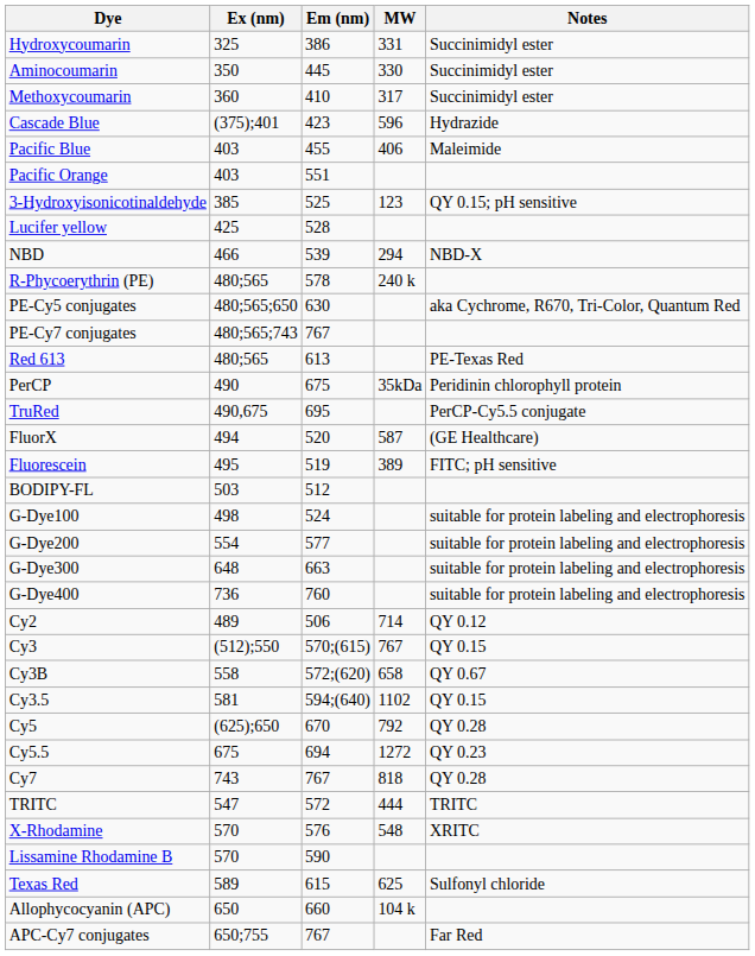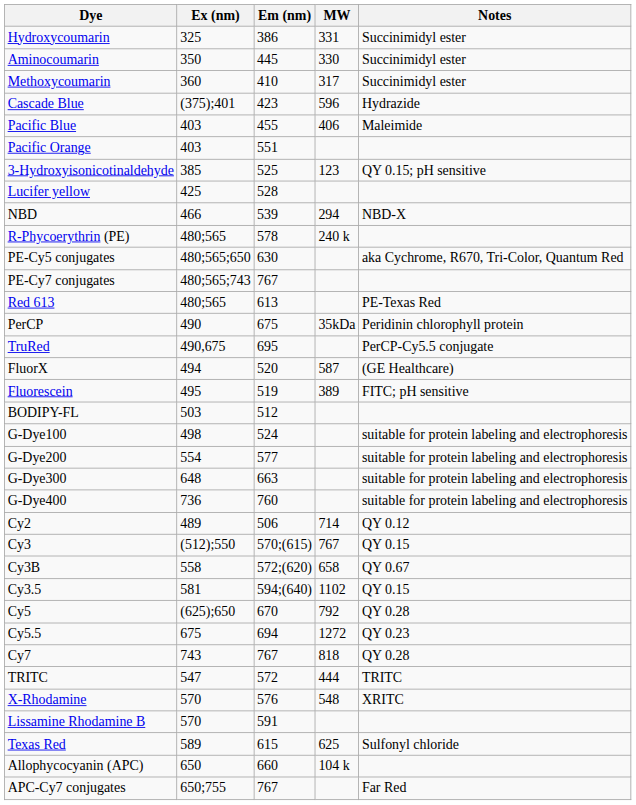 <table class="wikitable sortable">
 <tr>
 <th>Dye</th>
 <th>Ex (nm)</th>
 <th>Em (nm)</th>
 <th>MW</th>
 <th>Notes</th>
 </tr>
 <tr>
 <td><a href='#'>Hydroxycoumarin</a></td>
 <td>325</td>
 <td>386</td>
 <td>331</td>
 <td>Succinimidyl ester</td>
 </tr>
 <tr>
 <td><a href='#'>Aminocoumarin</a></td>
 <td>350</td>
 <td>445</td>
 <td>330</td>
 <td>Succinimidyl ester</td>
 </tr>
 <tr>
 <td><a href='#'>Methoxycoumarin</a></td>
 <td>360</td>
 <td>410</td>
 <td>317</td>
 <td>Succinimidyl ester</td>
 </tr>
 <tr>
 <td><a href='#'>Cascade Blue</a></td>
 <td>(375);401</td>
 <td>423</td>
 <td>596</td>
 <td>Hydrazide</td>
 </tr>
 <tr>
 <td><a href='#'>Pacific Blue</a></td>
 <td>403</td>
 <td>455</td>
 <td>406</td>
 <td>Maleimide</td>
 </tr>
 <tr>
 <td><a href='#'>Pacific Orange</a></td>
 <td>403</td>
 <td>551</td>
 <td></td>
 <td></td>
 </tr>
 <tr>
 <td><a href='#'>3-Hydroxyisonicotinaldehyde</a></td>
 <td>385</td>
 <td>525</td>
 <td>123</td>
 <td>QY 0.15; pH sensitive</td>
 </tr>
 <tr>
 <td><a href='#'>Lucifer yellow</a></td>
 <td>425</td>
 <td>528</td>
 <td></td>
 <td></td>
 </tr>
 <tr>
 <td>NBD</td>
 <td>466</td>
 <td>539</td>
 <td>294</td>
 <td>NBD-X</td>
 </tr>
 <tr>
 <td><a href='#'>R-Phycoerythrin</a> (PE)</td>
 <td>480;565</td>
 <td>578</td>
 <td>240 k</td>
 <td></td>
 </tr>
 <tr>
 <td>PE-Cy5 conjugates</td>
 <td>480;565;650</td>
 <td>630</td>
 <td></td>
 <td>aka Cychrome, R670, Tri-Color, Quantum Red</td>
 </tr>
 <tr>
 <td>PE-Cy7 conjugates</td>
 <td>480;565;743</td>
 <td>767</td>
 <td></td>
 <td></td>
 </tr>
 <tr>
 <td><a href='#'>Red 613</a></td>
 <td>480;565</td>
 <td>613</td>
 <td></td>
 <td>PE-Texas Red</td>
 </tr>
 <tr>
 <td>PerCP</td>
 <td>490</td>
 <td>675</td>
 <td>35kDa</td>
 <td>Peridinin chlorophyll protein</td>
 </tr>
 <tr>
 <td><a href='#'>TruRed</a></td>
 <td>490,675</td>
 <td>695</td>
 <td></td>
 <td>PerCP-Cy5.5 conjugate</td>
 </tr>
 <tr>
 <td>FluorX</td>
 <td>494</td>
 <td>520</td>
 <td>587</td>
 <td>(GE Healthcare)</td>
 </tr>
 <tr>
 <td><a href='#'>Fluorescein</a></td>
 <td>495</td>
 <td>519</td>
 <td>389</td>
 <td>FITC; pH sensitive</td>
 </tr>
 <tr>
 <td>BODIPY-FL</td>
 <td>503</td>
 <td>512</td>
 <td></td>
 <td></td>
 </tr>
 <tr>
 <td>G-Dye100</td>
 <td>498</td>
 <td>524</td>
 <td></td>
 <td>suitable for protein labeling and electrophoresis</td>
 </tr>
 <tr>
 <td>G-Dye200</td>
 <td>554</td>
 <td>577</td>
 <td></td>
 <td>suitable for protein labeling and electrophoresis</td>
 </tr>
 <tr>
 <td>G-Dye300</td>
 <td>648</td>
 <td>663</td>
 <td></td>
 <td>suitable for protein labeling and electrophoresis</td>
 </tr>
 <tr>
 <td>G-Dye400</td>
 <td>736</td>
 <td>760</td>
 <td></td>
 <td>suitable for protein labeling and electrophoresis</td>
 </tr>
 <tr>
 <td>Cy2</td>
 <td>489</td>
 <td>506</td>
 <td>714</td>
 <td>QY 0.12</td>
 </tr>
 <tr>
 <td>Cy3</td>
 <td>(512);550</td>
 <td>570;(615)</td>
 <td>767</td>
 <td>QY 0.15</td>
 </tr>
 <tr>
 <td>Cy3B</td>
 <td>558</td>
 <td>572;(620)</td>
 <td>658</td>
 <td>QY 0.67</td>
 </tr>
 <tr>
 <td>Cy3.5</td>
 <td>581</td>
 <td>594;(640)</td>
 <td>1102</td>
 <td>QY 0.15</td>
 </tr>
 <tr>
 <td>Cy5</td>
 <td>(625);650</td>
 <td>670</td>
 <td>792</td>
 <td>QY 0.28</td>
 </tr>
 <tr>
 <td>Cy5.5</td>
 <td>675</td>
 <td>694</td>
 <td>1272</td>
 <td>QY 0.23</td>
 </tr>
 <tr>
 <td>Cy7</td>
 <td>743</td>
 <td>767</td>
 <td>818</td>
 <td>QY 0.28</td>
 </tr>
 <tr>
 <td>TRITC</td>
 <td>547</td>
 <td>572</td>
 <td>444</td>
 <td>TRITC</td>
 </tr>
 <tr>
 <td><a href='#'>X-Rhodamine</a></td>
 <td>570</td>
 <td>576</td>
 <td>548</td>
 <td>XRITC</td>
 </tr>
 <tr>
 <td><a href='#'>Lissamine Rhodamine B</a></td>
 <td>570</td>
-<td>590</td>
+<td>591</td>
 <td></td>
 <td></td>
 </tr>
 <tr>
 <td><a href='#'>Texas Red</a></td>
 <td>589</td>
 <td>615</td>
 <td>625</td>
 <td>Sulfonyl chloride</td>
 </tr>
 <tr>
 <td>Allophycocyanin (APC)</td>
 <td>650</td>
 <td>660</td>
 <td>104 k</td>
 <td></td>
 </tr>
 <tr>
 <td>APC-Cy7 conjugates</td>
 <td>650;755</td>
 <td>767</td>
 <td></td>
 <td>Far Red</td>
 </tr>
 </table>
